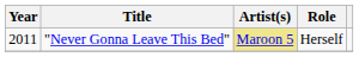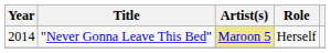 <table class="wikitable sortable">
 <tr>
 <th>Year</th>
 <th>Title</th>
 <th>Artist(s)</th>
 <th>Role</th>
 <th scope="col"></th>
 </tr>
 <tr>
-<td>2011</td>
+<td>2014</td>
 <td>"<a href='#'>Never Gonna Leave This Bed</a>"</td>
 <td style="background: khaki;"><a href='#'>Maroon 5</a></td>
 <td>Herself</td>
 <td></td>
 </tr>
 <tr>
 </tr>
 </table>
